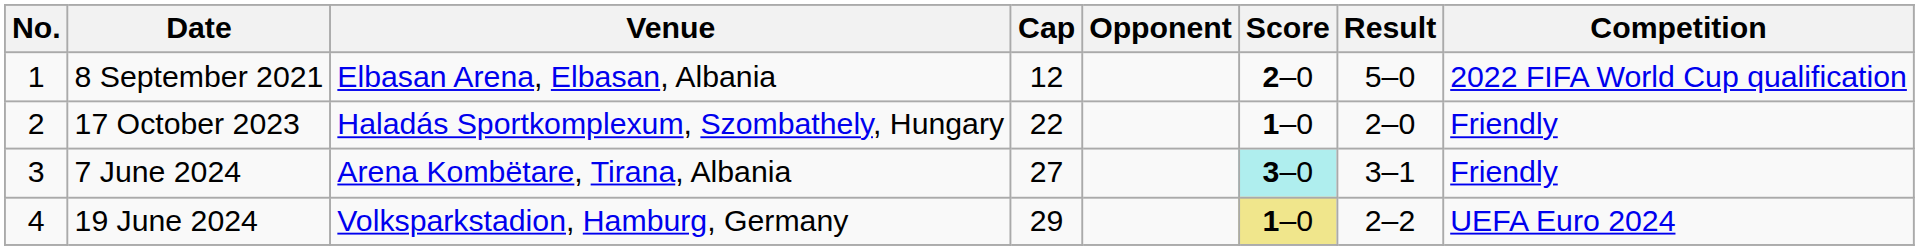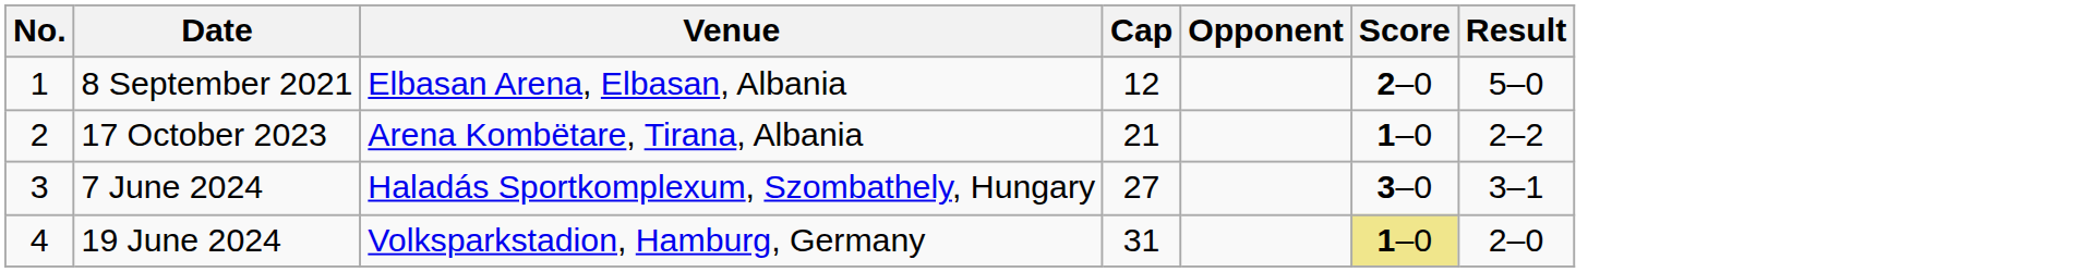 <table class="wikitable sortable">
 <tr>
 <th scope="col">No.</th>
 <th scope="col" data-sort-type="date">Date</th>
 <th scope="col">Venue</th>
 <th scope="col">Cap</th>
 <th scope="col">Opponent</th>
 <th scope="col">Score</th>
 <th scope="col">Result</th>
-<th scope="col">Competition</th>
 </tr>
 <tr>
 <td style="text-align:center">1</td>
 <td>8 September 2021</td>
 <td><a href='#'>Elbasan Arena</a>, <a href='#'>Elbasan</a>, Albania</td>
 <td style="text-align:center">12</td>
 <td></td>
 <td style="text-align:center"><strong>2</strong>–0</td>
 <td style="text-align:center">5–0</td>
-<td><a href='#'>2022 FIFA World Cup qualification</a></td>
 </tr>
 <tr>
 <td style="text-align:center">2</td>
 <td>17 October 2023</td>
-<td><a href='#'>Haladás Sportkomplexum</a>, <a href='#'>Szombathely</a>, Hungary</td>
-<td style="text-align:center">22</td>
+<td><a href='#'>Arena Kombëtare</a>, <a href='#'>Tirana</a>, Albania</td>
+<td style="text-align:center">21</td>
 <td></td>
 <td style="text-align:center"><strong>1</strong>–0</td>
-<td style="text-align:center">2–0</td>
-<td><a href='#'>Friendly</a></td>
+<td style="text-align:center">2–2</td>
 </tr>
 <tr>
 <td style="text-align:center">3</td>
 <td>7 June 2024</td>
-<td><a href='#'>Arena Kombëtare</a>, <a href='#'>Tirana</a>, Albania</td>
+<td><a href='#'>Haladás Sportkomplexum</a>, <a href='#'>Szombathely</a>, Hungary</td>
 <td style="text-align:center">27</td>
 <td></td>
-<td style="background: paleturquoise; text-align:center"><strong>3</strong>–0</td>
+<td style="text-align:center"><strong>3</strong>–0</td>
 <td style="text-align:center">3–1</td>
-<td><a href='#'>Friendly</a></td>
 </tr>
 <tr>
 <td style="text-align:center">4</td>
 <td>19 June 2024</td>
 <td><a href='#'>Volksparkstadion</a>, <a href='#'>Hamburg</a>, Germany</td>
-<td style="text-align:center">29</td>
+<td style="text-align:center">31</td>
 <td></td>
 <td style="background: khaki; text-align:center"><strong>1</strong>–0</td>
-<td style="text-align:center">2–2</td>
-<td><a href='#'>UEFA Euro 2024</a></td>
+<td style="text-align:center">2–0</td>
 </tr>
 </table>
